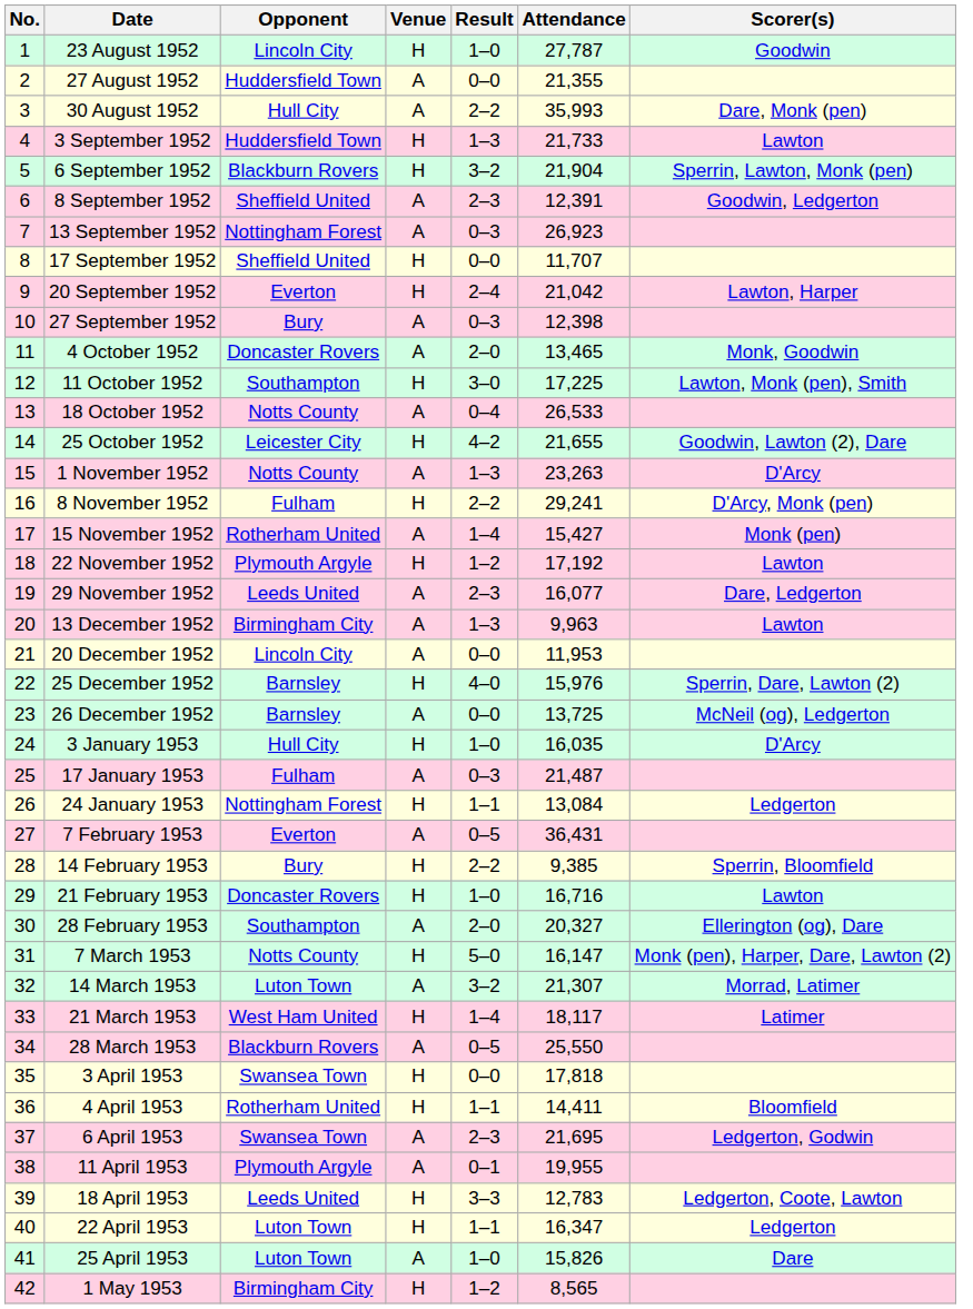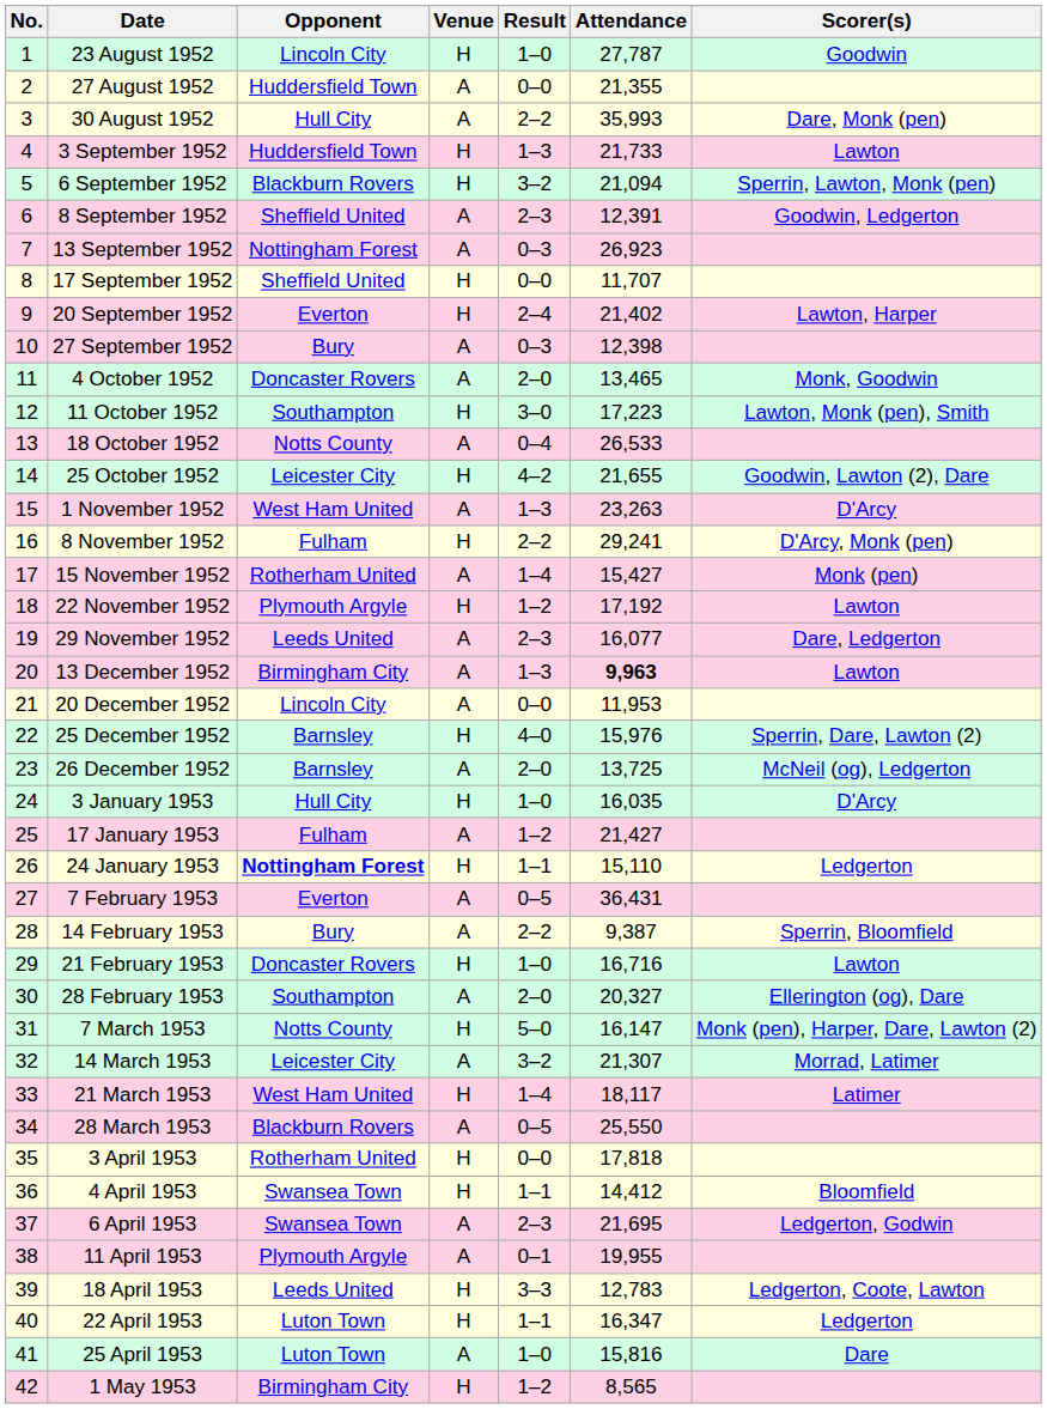 <table class="wikitable sortable" style="text-align:center;">
 <tr>
 <th>No.</th>
 <th>Date</th>
 <th>Opponent</th>
 <th>Venue</th>
 <th>Result</th>
 <th>Attendance</th>
 <th>Scorer(s)</th>
 </tr>
 <tr style="background:#d0ffe3;">
 <td>1</td>
 <td>23 August 1952</td>
 <td><a href='#'>Lincoln City</a></td>
 <td>H</td>
 <td>1–0</td>
 <td>27,787</td>
 <td><a href='#'>Goodwin</a></td>
 </tr>
 <tr style="background:#ffd;">
 <td>2</td>
 <td>27 August 1952</td>
 <td><a href='#'>Huddersfield Town</a></td>
 <td>A</td>
 <td>0–0</td>
 <td>21,355</td>
 <td></td>
 </tr>
 <tr style="background:#ffd;">
 <td>3</td>
 <td>30 August 1952</td>
 <td><a href='#'>Hull City</a></td>
 <td>A</td>
 <td>2–2</td>
 <td>35,993</td>
 <td><a href='#'>Dare</a>, <a href='#'>Monk</a> (<a href='#'>pen</a>)</td>
 </tr>
 <tr style="background:#ffd0e3;">
 <td>4</td>
 <td>3 September 1952</td>
 <td><a href='#'>Huddersfield Town</a></td>
 <td>H</td>
 <td>1–3</td>
 <td>21,733</td>
 <td><a href='#'>Lawton</a></td>
 </tr>
 <tr style="background:#d0ffe3;">
 <td>5</td>
 <td>6 September 1952</td>
 <td><a href='#'>Blackburn Rovers</a></td>
 <td>H</td>
 <td>3–2</td>
-<td>21,904</td>
+<td>21,094</td>
 <td><a href='#'>Sperrin</a>, <a href='#'>Lawton</a>, <a href='#'>Monk</a> (<a href='#'>pen</a>)</td>
 </tr>
 <tr style="background:#ffd0e3;">
 <td>6</td>
 <td>8 September 1952</td>
 <td><a href='#'>Sheffield United</a></td>
 <td>A</td>
 <td>2–3</td>
 <td>12,391</td>
 <td><a href='#'>Goodwin</a>, <a href='#'>Ledgerton</a></td>
 </tr>
 <tr style="background:#ffd0e3;">
 <td>7</td>
 <td>13 September 1952</td>
 <td><a href='#'>Nottingham Forest</a></td>
 <td>A</td>
 <td>0–3</td>
 <td>26,923</td>
 <td></td>
 </tr>
 <tr style="background:#ffd;">
 <td>8</td>
 <td>17 September 1952</td>
 <td><a href='#'>Sheffield United</a></td>
 <td>H</td>
 <td>0–0</td>
 <td>11,707</td>
 <td></td>
 </tr>
 <tr style="background:#ffd0e3;">
 <td>9</td>
 <td>20 September 1952</td>
 <td><a href='#'>Everton</a></td>
 <td>H</td>
 <td>2–4</td>
-<td>21,042</td>
+<td>21,402</td>
 <td><a href='#'>Lawton</a>, <a href='#'>Harper</a></td>
 </tr>
 <tr style="background:#ffd0e3;">
 <td>10</td>
 <td>27 September 1952</td>
 <td><a href='#'>Bury</a></td>
 <td>A</td>
 <td>0–3</td>
 <td>12,398</td>
 <td></td>
 </tr>
 <tr style="background:#d0ffe3;">
 <td>11</td>
 <td>4 October 1952</td>
 <td><a href='#'>Doncaster Rovers</a></td>
 <td>A</td>
 <td>2–0</td>
 <td>13,465</td>
 <td><a href='#'>Monk</a>, <a href='#'>Goodwin</a></td>
 </tr>
 <tr style="background:#d0ffe3;">
 <td>12</td>
 <td>11 October 1952</td>
 <td><a href='#'>Southampton</a></td>
 <td>H</td>
 <td>3–0</td>
-<td>17,225</td>
+<td>17,223</td>
 <td><a href='#'>Lawton</a>, <a href='#'>Monk</a> (<a href='#'>pen</a>), <a href='#'>Smith</a></td>
 </tr>
 <tr style="background:#ffd0e3;">
 <td>13</td>
 <td>18 October 1952</td>
 <td><a href='#'>Notts County</a></td>
 <td>A</td>
 <td>0–4</td>
 <td>26,533</td>
 <td></td>
 </tr>
 <tr style="background:#d0ffe3;">
 <td>14</td>
 <td>25 October 1952</td>
 <td><a href='#'>Leicester City</a></td>
 <td>H</td>
 <td>4–2</td>
 <td>21,655</td>
 <td><a href='#'>Goodwin</a>, <a href='#'>Lawton</a> (2), <a href='#'>Dare</a></td>
 </tr>
 <tr style="background:#ffd0e3;">
 <td>15</td>
 <td>1 November 1952</td>
-<td><a href='#'>Notts County</a></td>
+<td><a href='#'>West Ham United</a></td>
 <td>A</td>
 <td>1–3</td>
 <td>23,263</td>
 <td><a href='#'>D'Arcy</a></td>
 </tr>
 <tr style="background:#ffd;">
 <td>16</td>
 <td>8 November 1952</td>
 <td><a href='#'>Fulham</a></td>
 <td>H</td>
 <td>2–2</td>
 <td>29,241</td>
 <td><a href='#'>D'Arcy</a>, <a href='#'>Monk</a> (<a href='#'>pen</a>)</td>
 </tr>
 <tr style="background:#ffd0e3;">
 <td>17</td>
 <td>15 November 1952</td>
 <td><a href='#'>Rotherham United</a></td>
 <td>A</td>
 <td>1–4</td>
 <td>15,427</td>
 <td><a href='#'>Monk</a> (<a href='#'>pen</a>)</td>
 </tr>
 <tr style="background:#ffd0e3;">
 <td>18</td>
 <td>22 November 1952</td>
 <td><a href='#'>Plymouth Argyle</a></td>
 <td>H</td>
 <td>1–2</td>
 <td>17,192</td>
 <td><a href='#'>Lawton</a></td>
 </tr>
 <tr style="background:#ffd0e3;">
 <td>19</td>
 <td>29 November 1952</td>
 <td><a href='#'>Leeds United</a></td>
 <td>A</td>
 <td>2–3</td>
 <td>16,077</td>
 <td><a href='#'>Dare</a>, <a href='#'>Ledgerton</a></td>
 </tr>
 <tr style="background:#ffd0e3;">
 <td>20</td>
 <td>13 December 1952</td>
 <td><a href='#'>Birmingham City</a></td>
 <td>A</td>
 <td>1–3</td>
-<td>9,963</td>
+<td><strong>9,963</strong></td>
 <td><a href='#'>Lawton</a></td>
 </tr>
 <tr style="background:#ffd;">
 <td>21</td>
 <td>20 December 1952</td>
 <td><a href='#'>Lincoln City</a></td>
 <td>A</td>
 <td>0–0</td>
 <td>11,953</td>
 <td></td>
 </tr>
 <tr style="background:#d0ffe3;">
 <td>22</td>
 <td>25 December 1952</td>
 <td><a href='#'>Barnsley</a></td>
 <td>H</td>
 <td>4–0</td>
 <td>15,976</td>
 <td><a href='#'>Sperrin</a>, <a href='#'>Dare</a>, <a href='#'>Lawton</a> (2)</td>
 </tr>
 <tr style="background:#d0ffe3;">
 <td>23</td>
 <td>26 December 1952</td>
 <td><a href='#'>Barnsley</a></td>
 <td>A</td>
-<td>0–0</td>
+<td>2–0</td>
 <td>13,725</td>
 <td><a href='#'>McNeil</a> (<a href='#'>og</a>), <a href='#'>Ledgerton</a></td>
 </tr>
 <tr style="background:#d0ffe3;">
 <td>24</td>
 <td>3 January 1953</td>
 <td><a href='#'>Hull City</a></td>
 <td>H</td>
 <td>1–0</td>
 <td>16,035</td>
 <td><a href='#'>D'Arcy</a></td>
 </tr>
 <tr style="background:#ffd0e3;">
 <td>25</td>
 <td>17 January 1953</td>
 <td><a href='#'>Fulham</a></td>
 <td>A</td>
-<td>0–3</td>
-<td>21,487</td>
+<td>1–2</td>
+<td>21,427</td>
 <td></td>
 </tr>
 <tr style="background:#ffd;">
 <td>26</td>
 <td>24 January 1953</td>
-<td><a href='#'>Nottingham Forest</a></td>
+<td><strong><a href='#'>Nottingham Forest</a></strong></td>
 <td>H</td>
 <td>1–1</td>
-<td>13,084</td>
+<td>15,110</td>
 <td><a href='#'>Ledgerton</a></td>
 </tr>
 <tr style="background:#ffd0e3;">
 <td>27</td>
 <td>7 February 1953</td>
 <td><a href='#'>Everton</a></td>
 <td>A</td>
 <td>0–5</td>
 <td>36,431</td>
 <td></td>
 </tr>
 <tr style="background:#ffd;">
 <td>28</td>
 <td>14 February 1953</td>
 <td><a href='#'>Bury</a></td>
-<td>H</td>
+<td>A</td>
 <td>2–2</td>
-<td>9,385</td>
+<td>9,387</td>
 <td><a href='#'>Sperrin</a>, <a href='#'>Bloomfield</a></td>
 </tr>
 <tr style="background:#d0ffe3;">
 <td>29</td>
 <td>21 February 1953</td>
 <td><a href='#'>Doncaster Rovers</a></td>
 <td>H</td>
 <td>1–0</td>
 <td>16,716</td>
 <td><a href='#'>Lawton</a></td>
 </tr>
 <tr style="background:#d0ffe3;">
 <td>30</td>
 <td>28 February 1953</td>
 <td><a href='#'>Southampton</a></td>
 <td>A</td>
 <td>2–0</td>
 <td>20,327</td>
 <td><a href='#'>Ellerington</a> (<a href='#'>og</a>), <a href='#'>Dare</a></td>
 </tr>
 <tr style="background:#d0ffe3;">
 <td>31</td>
 <td>7 March 1953</td>
 <td><a href='#'>Notts County</a></td>
 <td>H</td>
 <td>5–0</td>
 <td>16,147</td>
 <td><a href='#'>Monk</a> (<a href='#'>pen</a>), <a href='#'>Harper</a>, <a href='#'>Dare</a>, <a href='#'>Lawton</a> (2)</td>
 </tr>
 <tr style="background:#d0ffe3;">
 <td>32</td>
 <td>14 March 1953</td>
-<td><a href='#'>Luton Town</a></td>
+<td><a href='#'>Leicester City</a></td>
 <td>A</td>
 <td>3–2</td>
 <td>21,307</td>
 <td><a href='#'>Morrad</a>, <a href='#'>Latimer</a></td>
 </tr>
 <tr style="background:#ffd0e3;">
 <td>33</td>
 <td>21 March 1953</td>
 <td><a href='#'>West Ham United</a></td>
 <td>H</td>
 <td>1–4</td>
 <td>18,117</td>
 <td><a href='#'>Latimer</a></td>
 </tr>
 <tr style="background:#ffd0e3;">
 <td>34</td>
 <td>28 March 1953</td>
 <td><a href='#'>Blackburn Rovers</a></td>
 <td>A</td>
 <td>0–5</td>
 <td>25,550</td>
 <td></td>
 </tr>
 <tr style="background:#ffd;">
 <td>35</td>
 <td>3 April 1953</td>
-<td><a href='#'>Swansea Town</a></td>
+<td><a href='#'>Rotherham United</a></td>
 <td>H</td>
 <td>0–0</td>
 <td>17,818</td>
 <td></td>
 </tr>
 <tr style="background:#ffd;">
 <td>36</td>
 <td>4 April 1953</td>
-<td><a href='#'>Rotherham United</a></td>
+<td><a href='#'>Swansea Town</a></td>
 <td>H</td>
 <td>1–1</td>
-<td>14,411</td>
+<td>14,412</td>
 <td><a href='#'>Bloomfield</a></td>
 </tr>
 <tr style="background:#ffd0e3;">
 <td>37</td>
 <td>6 April 1953</td>
 <td><a href='#'>Swansea Town</a></td>
 <td>A</td>
 <td>2–3</td>
 <td>21,695</td>
 <td><a href='#'>Ledgerton</a>, <a href='#'>Godwin</a></td>
 </tr>
 <tr style="background:#ffd0e3;">
 <td>38</td>
 <td>11 April 1953</td>
 <td><a href='#'>Plymouth Argyle</a></td>
 <td>A</td>
 <td>0–1</td>
 <td>19,955</td>
 <td></td>
 </tr>
 <tr style="background:#ffd;">
 <td>39</td>
 <td>18 April 1953</td>
 <td><a href='#'>Leeds United</a></td>
 <td>H</td>
 <td>3–3</td>
 <td>12,783</td>
 <td><a href='#'>Ledgerton</a>, <a href='#'>Coote</a>, <a href='#'>Lawton</a></td>
 </tr>
 <tr style="background:#ffd;">
 <td>40</td>
 <td>22 April 1953</td>
 <td><a href='#'>Luton Town</a></td>
 <td>H</td>
 <td>1–1</td>
 <td>16,347</td>
 <td><a href='#'>Ledgerton</a></td>
 </tr>
 <tr style="background:#d0ffe3;">
 <td>41</td>
 <td>25 April 1953</td>
 <td><a href='#'>Luton Town</a></td>
 <td>A</td>
 <td>1–0</td>
-<td>15,826</td>
+<td>15,816</td>
 <td><a href='#'>Dare</a></td>
 </tr>
 <tr style="background:#ffd0e3;">
 <td>42</td>
 <td>1 May 1953</td>
 <td><a href='#'>Birmingham City</a></td>
 <td>H</td>
 <td>1–2</td>
 <td>8,565</td>
 <td></td>
 </tr>
 </table>
